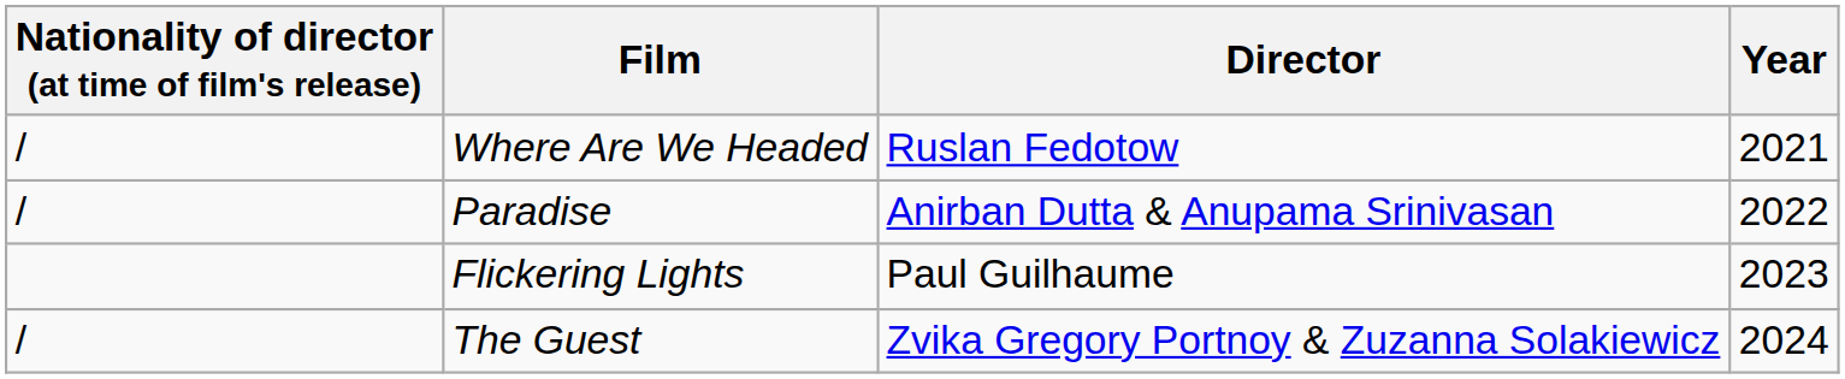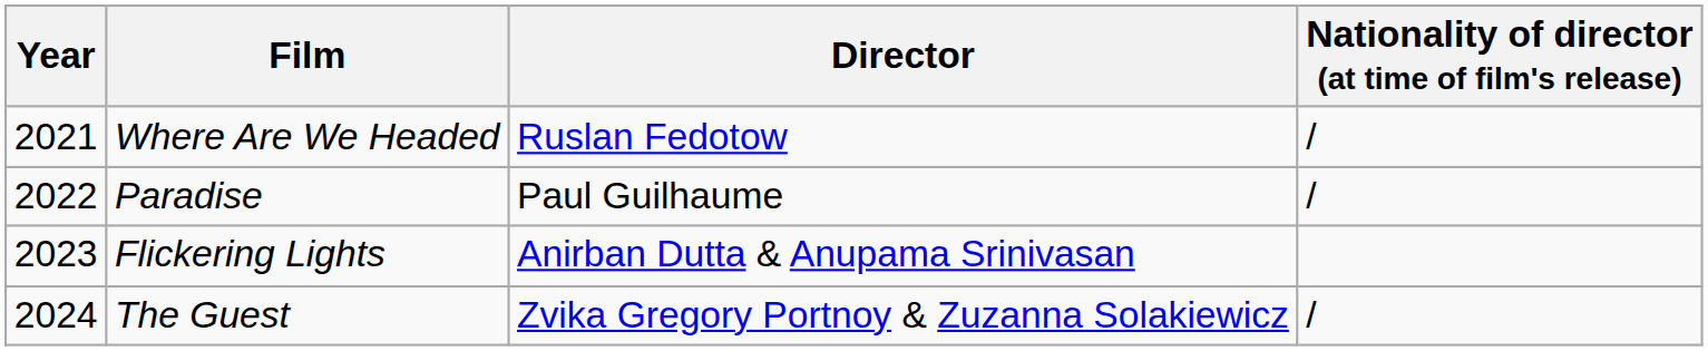 <table class="wikitable">
 <tr>
-<th>Nationality of director<br><small>(at time of film's release)</small></th>
+<th>Year</th>
 <th>Film</th>
 <th>Director</th>
-<th>Year</th>
+<th>Nationality of director<br><small>(at time of film's release)</small></th>
 </tr>
 <tr>
-<td> / </td>
+<td>2021</td>
 <td><em>Where Are We Headed</em></td>
 <td><a href='#'>Ruslan Fedotow</a></td>
-<td>2021</td>
+<td> / </td>
 </tr>
 <tr>
+<td>2022</td>
+<td><em>Paradise</em> </td>
+<td>Paul Guilhaume</td>
 <td> / </td>
-<td><em>Paradise</em> </td>
-<td><a href='#'>Anirban Dutta</a> & <a href='#'>Anupama Srinivasan</a></td>
-<td>2022</td>
 </tr>
 <tr>
+<td>2023</td>
+<td><em>Flickering Lights</em> </td>
+<td><a href='#'>Anirban Dutta</a> & <a href='#'>Anupama Srinivasan</a></td>
 <td></td>
-<td><em>Flickering Lights</em> </td>
-<td>Paul Guilhaume</td>
-<td>2023</td>
 </tr>
 <tr>
-<td> / </td>
+<td>2024</td>
 <td><em>The Guest</em> </td>
 <td><a href='#'>Zvika Gregory Portnoy</a> & <a href='#'>Zuzanna Solakiewicz</a></td>
-<td>2024</td>
+<td> / </td>
 </tr>
 </table>
